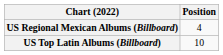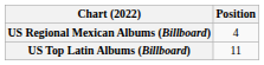 <table class="wikitable sortable plainrowheaders" style="text-align:center">
 <tr>
 <th scope="col">Chart (2022)</th>
 <th scope="col">Position</th>
 </tr>
 <tr>
 <th scope="row">US Regional Mexican Albums (<em>Billboard</em>)</th>
 <td>4</td>
 </tr>
 <tr>
 <th scope="row">US Top Latin Albums (<em>Billboard</em>)</th>
-<td>10</td>
+<td>11</td>
 </tr>
 </table>
